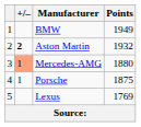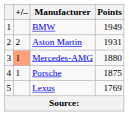 <table class="wikitable" style="font-size: 95%;">
 <tr>
 <th scope="col"></th>
 <th scope="col">+/–</th>
 <th scope="col">Manufacturer</th>
 <th scope="col">Points</th>
 </tr>
 <tr>
 <td align=center>1</td>
 <td align="left"></td>
 <td> <a href='#'>BMW</a></td>
 <td align=right>1949</td>
 </tr>
 <tr>
 <td align=center>2</td>
-<td align="left"><strong> 2</strong></td>
+<td align="left"> 2</td>
 <td> <a href='#'>Aston Martin</a></td>
-<td align=right>1932</td>
+<td align=right>1931</td>
 </tr>
 <tr>
 <td align=center>3</td>
 <td align="left" style="background: lightsalmon;"> 1</td>
 <td> <a href='#'>Mercedes-AMG</a></td>
 <td align=right>1880</td>
 </tr>
 <tr>
 <td align=center>4</td>
 <td align="left"> 1</td>
 <td> <a href='#'>Porsche</a></td>
 <td align=right>1875</td>
 </tr>
 <tr>
 <td align=center>5</td>
 <td align="left"></td>
 <td> <a href='#'>Lexus</a></td>
 <td align=right>1769</td>
 </tr>
 <tr>
 <th colspan=5>Source:</th>
 </tr>
 </table>
